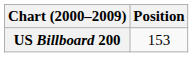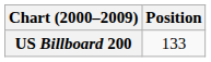 <table class="wikitable plainrowheaders" style="text-align:center">
 <tr>
 <th scope="col">Chart (2000–2009)</th>
 <th scope="col">Position</th>
 </tr>
 <tr>
 <th scope="row">US <em>Billboard</em> 200</th>
-<td>153</td>
+<td>133</td>
 </tr>
 </table>
